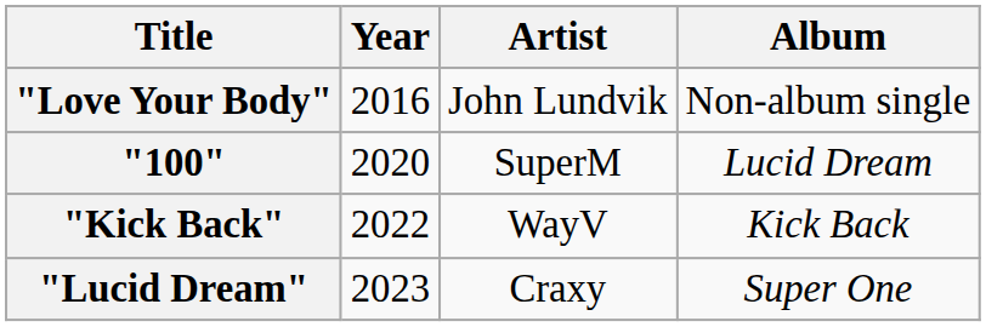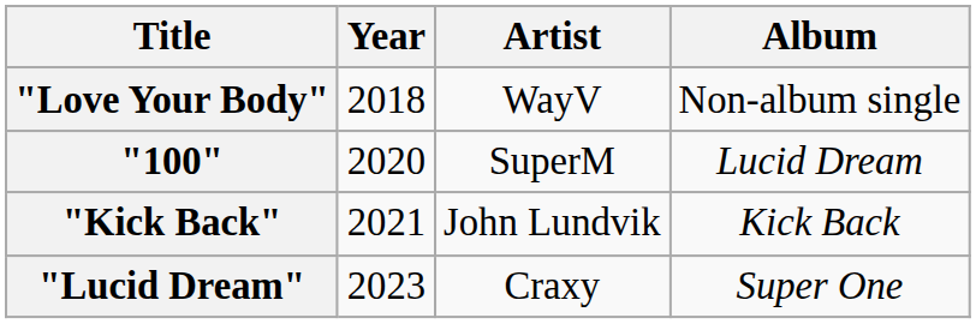 <table class="wikitable plainrowheaders" style="text-align:center;">
 <tr>
 <th scope="col">Title</th>
 <th scope="col">Year</th>
 <th scope="col">Artist</th>
 <th>Album</th>
 </tr>
 <tr>
 <th scope="row">"Love Your Body"</th>
-<td>2016</td>
-<td>John Lundvik</td>
+<td>2018</td>
+<td>WayV</td>
 <td>Non-album single</td>
 </tr>
 <tr>
 <th scope="row">"100"</th>
 <td>2020</td>
 <td>SuperM</td>
 <td><em>Lucid Dream</em></td>
 </tr>
 <tr>
 <th scope="row">"Kick Back"</th>
-<td>2022</td>
-<td>WayV</td>
+<td>2021</td>
+<td>John Lundvik</td>
 <td><em>Kick Back</em></td>
 </tr>
 <tr>
 <th scope="row">"Lucid Dream"</th>
 <td>2023</td>
 <td>Craxy</td>
 <td><em>Super One</em></td>
 </tr>
 </table>
